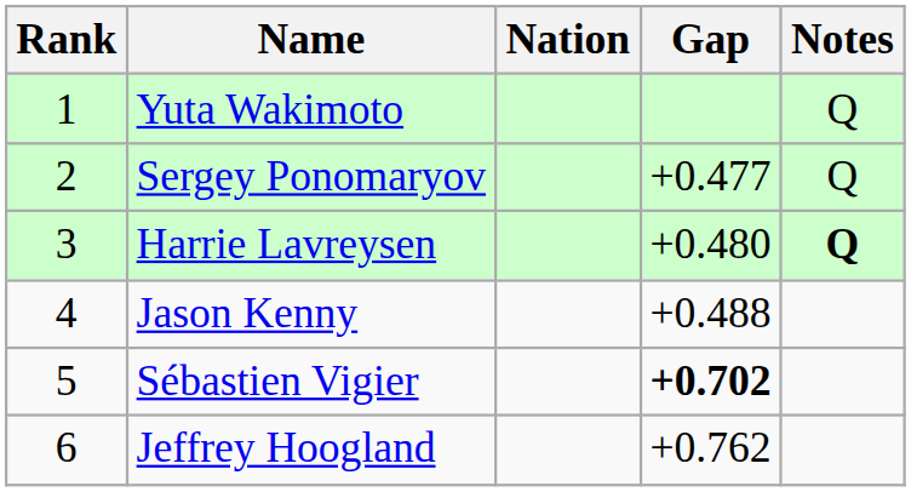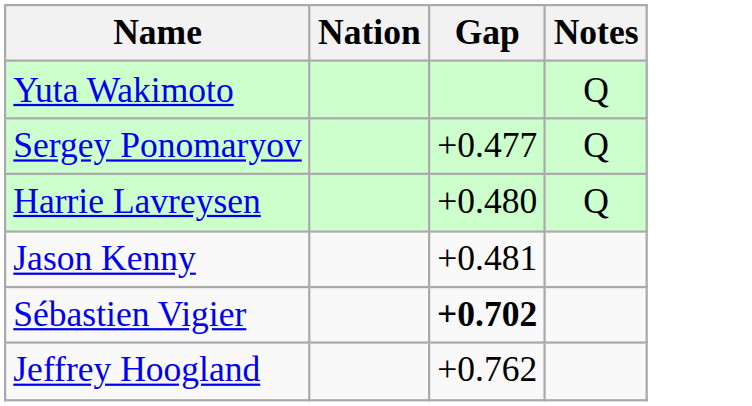 <table class="wikitable sortable" style="text-align:center">
 <tr>
-<th>Rank</th>
 <th>Name</th>
 <th>Nation</th>
 <th>Gap</th>
 <th>Notes</th>
 </tr>
 <tr bgcolor=ccffcc>
-<td>1</td>
 <td align=left><a href='#'>Yuta Wakimoto</a></td>
 <td align=left></td>
 <td></td>
 <td>Q</td>
 </tr>
 <tr bgcolor=ccffcc>
-<td>2</td>
 <td align=left><a href='#'>Sergey Ponomaryov</a></td>
 <td align=left></td>
 <td>+0.477</td>
 <td>Q</td>
 </tr>
 <tr bgcolor=ccffcc>
-<td>3</td>
 <td align=left><a href='#'>Harrie Lavreysen</a></td>
 <td align=left></td>
 <td>+0.480</td>
-<td><strong>Q</strong></td>
+<td>Q</td>
 </tr>
 <tr>
-<td>4</td>
 <td align=left><a href='#'>Jason Kenny</a></td>
 <td align=left></td>
-<td>+0.488</td>
+<td>+0.481</td>
 <td></td>
 </tr>
 <tr>
-<td>5</td>
 <td align=left><a href='#'>Sébastien Vigier</a></td>
 <td align=left></td>
 <td><strong>+0.702</strong></td>
 <td></td>
 </tr>
 <tr>
-<td>6</td>
 <td align=left><a href='#'>Jeffrey Hoogland</a></td>
 <td align=left></td>
 <td>+0.762</td>
 <td></td>
 </tr>
 </table>
